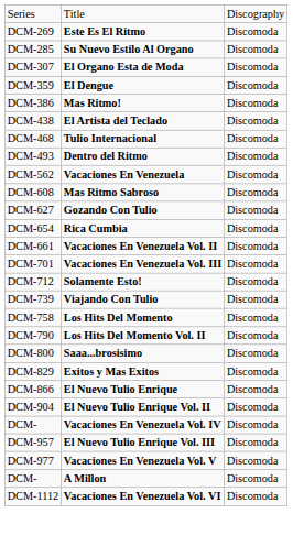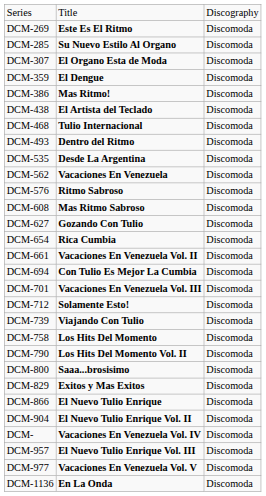 <table class="wikitable">
 <tr>
 <td color="#f3f300">Series</td>
 <td>Title</td>
 <td>Discography</td>
 </tr>
 <tr>
 <td>DCM-269</td>
 <td><strong>Este Es El Ritmo</strong></td>
 <td>Discomoda</td>
 </tr>
 <tr>
 <td>DCM-285</td>
 <td><strong>Su Nuevo Estilo Al Organo</strong></td>
 <td>Discomoda</td>
 </tr>
 <tr>
 <td>DCM-307</td>
 <td><strong>El Organo Esta de Moda</strong></td>
 <td>Discomoda</td>
 </tr>
 <tr>
 <td>DCM-359</td>
 <td><strong>El Dengue</strong></td>
 <td>Discomoda</td>
 </tr>
 <tr>
 <td>DCM-386</td>
 <td><strong>Mas Ritmo!</strong></td>
 <td>Discomoda</td>
 </tr>
 <tr>
 <td>DCM-438</td>
 <td><strong>El Artista del Teclado</strong></td>
 <td>Discomoda</td>
 </tr>
 <tr>
 <td>DCM-468</td>
 <td><strong>Tulio Internacional</strong></td>
 <td>Discomoda</td>
 </tr>
 <tr>
 <td>DCM-493</td>
 <td><strong>Dentro del Ritmo</strong></td>
 <td>Discomoda</td>
 </tr>
 <tr>
+<td>DCM-535</td>
+<td><strong>Desde La Argentina</strong></td>
+<td>Discomoda</td>
+</tr>
+<tr>
 <td>DCM-562</td>
 <td><strong>Vacaciones En Venezuela</strong></td>
+<td>Discomoda</td>
+</tr>
+<tr>
+<td>DCM-576</td>
+<td><strong>Ritmo Sabroso</strong></td>
 <td>Discomoda</td>
 </tr>
 <tr>
 <td>DCM-608</td>
 <td><strong>Mas Ritmo Sabroso</strong></td>
 <td>Discomoda</td>
 </tr>
 <tr>
 <td>DCM-627</td>
 <td><strong>Gozando Con Tulio</strong></td>
 <td>Discomoda</td>
 </tr>
 <tr>
 <td>DCM-654</td>
 <td><strong>Rica Cumbia</strong></td>
 <td>Discomoda</td>
 </tr>
 <tr>
 <td>DCM-661</td>
 <td><strong>Vacaciones En Venezuela Vol. II</strong></td>
+<td>Discomoda</td>
+</tr>
+<tr>
+<td>DCM-694</td>
+<td><strong>Con Tulio Es Mejor La Cumbia</strong></td>
 <td>Discomoda</td>
 </tr>
 <tr>
 <td>DCM-701</td>
 <td><strong>Vacaciones En Venezuela Vol. III</strong></td>
 <td>Discomoda</td>
 </tr>
 <tr>
 <td>DCM-712</td>
 <td><strong>Solamente Esto!</strong></td>
 <td>Discomoda</td>
 </tr>
 <tr>
 <td>DCM-739</td>
 <td><strong>Viajando Con Tulio</strong></td>
 <td>Discomoda</td>
 </tr>
 <tr>
 <td>DCM-758</td>
 <td><strong>Los Hits Del Momento</strong></td>
 <td>Discomoda</td>
 </tr>
 <tr>
 <td>DCM-790</td>
 <td><strong>Los Hits Del Momento Vol. II</strong></td>
 <td>Discomoda</td>
 </tr>
 <tr>
 <td>DCM-800</td>
 <td><strong>Saaa...brosisimo</strong></td>
 <td>Discomoda</td>
 </tr>
 <tr>
 <td>DCM-829</td>
 <td><strong>Exitos y Mas Exitos</strong></td>
 <td>Discomoda</td>
 </tr>
 <tr>
 <td>DCM-866</td>
 <td><strong>El Nuevo Tulio Enrique</strong></td>
 <td>Discomoda</td>
 </tr>
 <tr>
 <td>DCM-904</td>
 <td><strong>El Nuevo Tulio Enrique Vol. II</strong></td>
 <td>Discomoda</td>
 </tr>
 <tr>
 <td>DCM-</td>
 <td><strong>Vacaciones En Venezuela Vol. IV</strong></td>
 <td>Discomoda</td>
 </tr>
 <tr>
 <td>DCM-957</td>
 <td><strong>El Nuevo Tulio Enrique Vol. III</strong></td>
 <td>Discomoda</td>
 </tr>
 <tr>
 <td>DCM-977</td>
 <td><strong>Vacaciones En Venezuela Vol. V</strong></td>
 <td>Discomoda</td>
 </tr>
 <tr>
-<td>DCM-</td>
-<td><strong>A Millon</strong></td>
-<td>Discomoda</td>
-</tr>
-<tr>
-<td>DCM-1112</td>
-<td><strong>Vacaciones En Venezuela Vol. VI</strong></td>
+<td>DCM-1136</td>
+<td><strong>En La Onda</strong></td>
 <td>Discomoda</td>
 </tr>
 </table>
